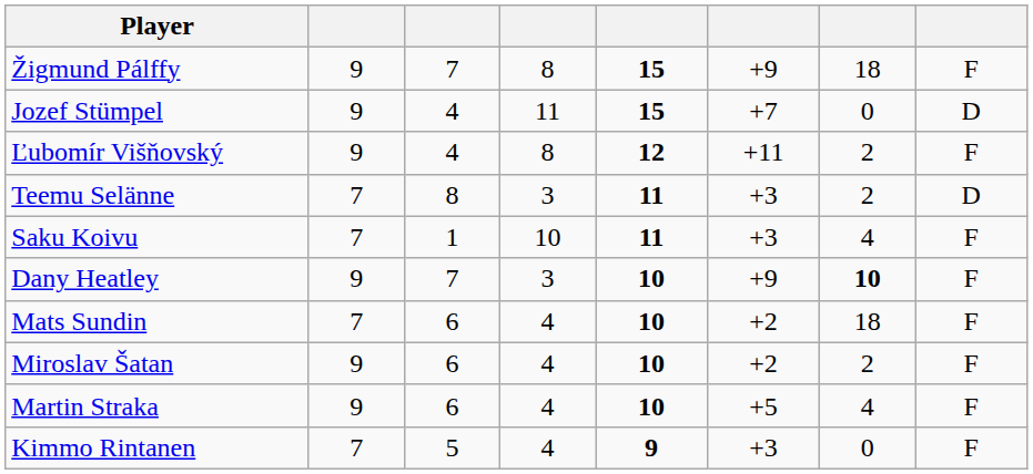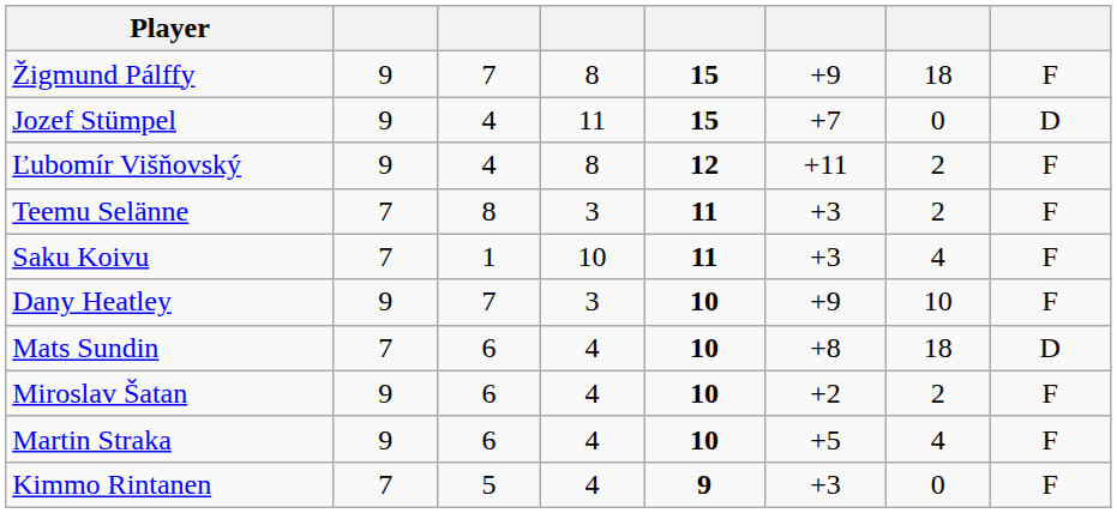 <table class="wikitable sortable" style="text-align:center;">
 <tr>
 <th width="175px">Player</th>
 <th width="50px"></th>
 <th width="50px"></th>
 <th width="50px"></th>
 <th width="60px"></th>
 <th width="60px"></th>
 <th width="50px"></th>
 <th width="60px"></th>
 </tr>
 <tr>
 <td style="text-align:left;"> <a href='#'>Žigmund Pálffy</a></td>
 <td>9</td>
 <td>7</td>
 <td>8</td>
 <td><strong>15</strong></td>
 <td>+9</td>
 <td>18</td>
 <td>F</td>
 </tr>
 <tr>
 <td style="text-align:left;"> <a href='#'>Jozef Stümpel</a></td>
 <td>9</td>
 <td>4</td>
 <td>11</td>
 <td><strong>15</strong></td>
 <td>+7</td>
 <td>0</td>
 <td>D</td>
 </tr>
 <tr>
 <td style="text-align:left;"> <a href='#'>Ľubomír Višňovský</a></td>
 <td>9</td>
 <td>4</td>
 <td>8</td>
 <td><strong>12</strong></td>
 <td>+11</td>
 <td>2</td>
 <td>F</td>
 </tr>
 <tr>
 <td style="text-align:left;"> <a href='#'>Teemu Selänne</a></td>
 <td>7</td>
 <td>8</td>
 <td>3</td>
 <td><strong>11</strong></td>
 <td>+3</td>
 <td>2</td>
-<td>D</td>
+<td>F</td>
 </tr>
 <tr>
 <td style="text-align:left;"> <a href='#'>Saku Koivu</a></td>
 <td>7</td>
 <td>1</td>
 <td>10</td>
 <td><strong>11</strong></td>
 <td>+3</td>
 <td>4</td>
 <td>F</td>
 </tr>
 <tr>
 <td style="text-align:left;"> <a href='#'>Dany Heatley</a></td>
 <td>9</td>
 <td>7</td>
 <td>3</td>
 <td><strong>10</strong></td>
 <td>+9</td>
-<td><strong>10</strong></td>
+<td>10</td>
 <td>F</td>
 </tr>
 <tr>
 <td style="text-align:left;"> <a href='#'>Mats Sundin</a></td>
 <td>7</td>
 <td>6</td>
 <td>4</td>
 <td><strong>10</strong></td>
-<td>+2</td>
+<td>+8</td>
 <td>18</td>
-<td>F</td>
+<td>D</td>
 </tr>
 <tr>
 <td style="text-align:left;"> <a href='#'>Miroslav Šatan</a></td>
 <td>9</td>
 <td>6</td>
 <td>4</td>
 <td><strong>10</strong></td>
 <td>+2</td>
 <td>2</td>
 <td>F</td>
 </tr>
 <tr>
 <td style="text-align:left;"> <a href='#'>Martin Straka</a></td>
 <td>9</td>
 <td>6</td>
 <td>4</td>
 <td><strong>10</strong></td>
 <td>+5</td>
 <td>4</td>
 <td>F</td>
 </tr>
 <tr>
 <td style="text-align:left;"> <a href='#'>Kimmo Rintanen</a></td>
 <td>7</td>
 <td>5</td>
 <td>4</td>
 <td><strong>9</strong></td>
 <td>+3</td>
 <td>0</td>
 <td>F</td>
 </tr>
 </table>
